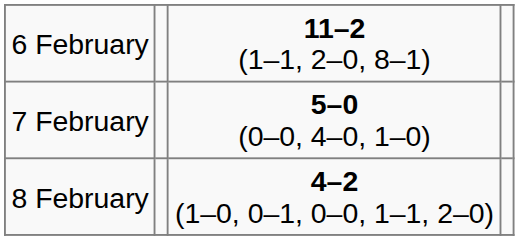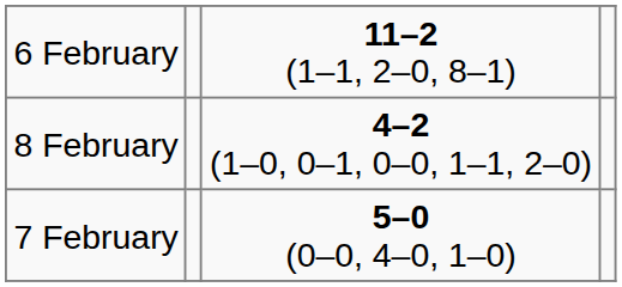 <table bgcolor="#f9f9f9" cellpadding="3" cellspacing="0" border="1" style="font-size: 95%; border: gray solid 1px; border-collapse: collapse; background: #f9f9f9;">
 <tr>
 <td>6 February</td>
 <td></td>
 <td align="center"><strong>11–2</strong><br>(1–1, 2–0, 8–1)</td>
 <td></td>
 </tr>
 <tr>
+<td>8 February</td>
+<td></td>
+<td align="center"><strong>4–2</strong><br>(1–0, 0–1, 0–0, 1–1, 2–0)</td>
+<td></td>
+</tr>
+<tr>
 <td>7 February</td>
 <td></td>
 <td align="center"><strong>5–0</strong><br>(0–0, 4–0, 1–0)</td>
 <td></td>
 </tr>
-<tr>
-<td>8 February</td>
-<td></td>
-<td align="center"><strong>4–2</strong><br>(1–0, 0–1, 0–0, 1–1, 2–0)</td>
-<td></td>
-</tr>
 </table>
